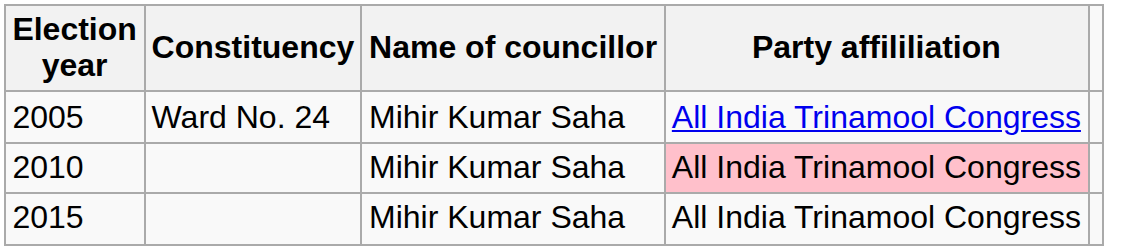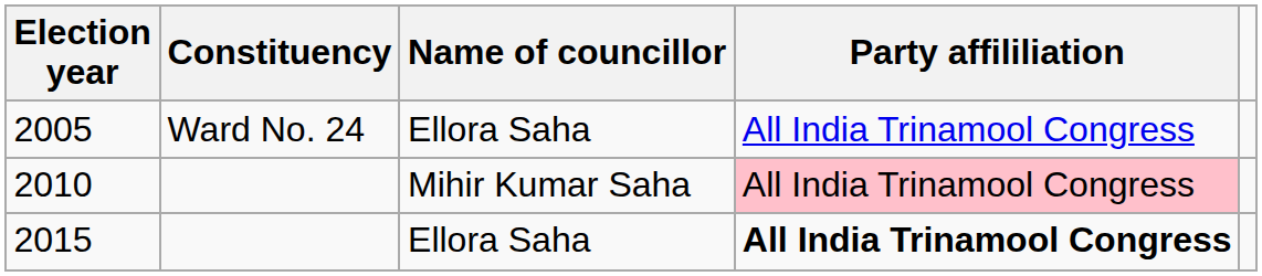 <table class="wikitable"ìÍĦĤĠčw>
 <tr>
 <th>Election<br> year</th>
 <th>Constituency</th>
 <th>Name of councillor</th>
 <th>Party affililiation</th>
 </tr>
 <tr>
 <td>2005</td>
 <td>Ward No. 24</td>
-<td>Mihir Kumar Saha</td>
+<td>Ellora Saha</td>
 <td><a href='#'>All India Trinamool Congress</a></td>
 <td></td>
 </tr>
 <tr>
 <td>2010</td>
 <td></td>
 <td>Mihir Kumar Saha</td>
 <td style="background: pink;">All India Trinamool Congress</td>
 <td></td>
 </tr>
 <tr>
 <td>2015</td>
 <td></td>
-<td>Mihir Kumar Saha</td>
-<td>All India Trinamool Congress</td>
+<td>Ellora Saha</td>
+<td><strong>All India Trinamool Congress</strong></td>
 <td></td>
 </tr>
 </table>
